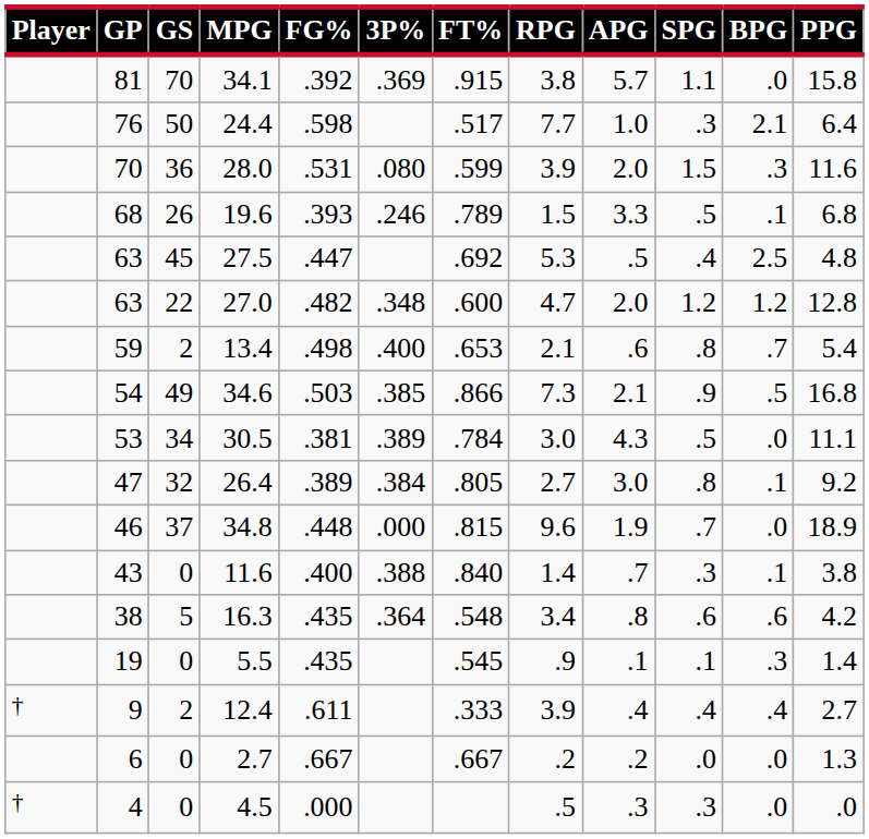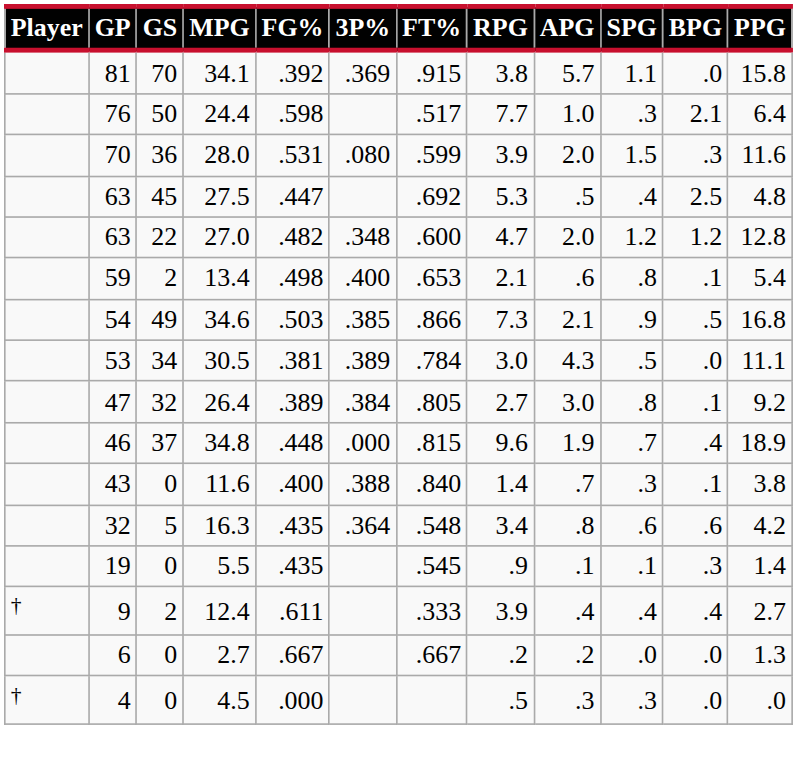 <table class="wikitable sortable" style="text-align:right;">
 <tr>
 <th style="background:#010101; color:#FFFFFF; border-top:#C8102E 3px solid; border-bottom:#C8102E 3px solid;">Player</th>
 <th style="background:#010101; color:#FFFFFF; border-top:#C8102E 3px solid; border-bottom:#C8102E 3px solid;">GP</th>
 <th style="background:#010101; color:#FFFFFF; border-top:#C8102E 3px solid; border-bottom:#C8102E 3px solid;">GS</th>
 <th style="background:#010101; color:#FFFFFF; border-top:#C8102E 3px solid; border-bottom:#C8102E 3px solid;">MPG</th>
 <th style="background:#010101; color:#FFFFFF; border-top:#C8102E 3px solid; border-bottom:#C8102E 3px solid;">FG%</th>
 <th style="background:#010101; color:#FFFFFF; border-top:#C8102E 3px solid; border-bottom:#C8102E 3px solid;">3P%</th>
 <th style="background:#010101; color:#FFFFFF; border-top:#C8102E 3px solid; border-bottom:#C8102E 3px solid;">FT%</th>
 <th style="background:#010101; color:#FFFFFF; border-top:#C8102E 3px solid; border-bottom:#C8102E 3px solid;">RPG</th>
 <th style="background:#010101; color:#FFFFFF; border-top:#C8102E 3px solid; border-bottom:#C8102E 3px solid;">APG</th>
 <th style="background:#010101; color:#FFFFFF; border-top:#C8102E 3px solid; border-bottom:#C8102E 3px solid;">SPG</th>
 <th style="background:#010101; color:#FFFFFF; border-top:#C8102E 3px solid; border-bottom:#C8102E 3px solid;">BPG</th>
 <th style="background:#010101; color:#FFFFFF; border-top:#C8102E 3px solid; border-bottom:#C8102E 3px solid;">PPG</th>
 </tr>
 <tr>
 <td style="text-align:left;"></td>
 <td>81</td>
 <td>70</td>
 <td>34.1</td>
 <td>.392</td>
 <td>.369</td>
 <td>.915</td>
 <td>3.8</td>
 <td>5.7</td>
 <td>1.1</td>
 <td>.0</td>
 <td>15.8</td>
 </tr>
 <tr>
 <td style="text-align:left;"></td>
 <td>76</td>
 <td>50</td>
 <td>24.4</td>
 <td>.598</td>
 <td></td>
 <td>.517</td>
 <td>7.7</td>
 <td>1.0</td>
 <td>.3</td>
 <td>2.1</td>
 <td>6.4</td>
 </tr>
 <tr>
 <td style="text-align:left;"></td>
 <td>70</td>
 <td>36</td>
 <td>28.0</td>
 <td>.531</td>
 <td>.080</td>
 <td>.599</td>
 <td>3.9</td>
 <td>2.0</td>
 <td>1.5</td>
 <td>.3</td>
 <td>11.6</td>
 </tr>
 <tr>
 <td style="text-align:left;"></td>
-<td>68</td>
-<td>26</td>
-<td>19.6</td>
-<td>.393</td>
-<td>.246</td>
-<td>.789</td>
-<td>1.5</td>
-<td>3.3</td>
-<td>.5</td>
-<td>.1</td>
-<td>6.8</td>
-</tr>
-<tr>
-<td style="text-align:left;"></td>
 <td>63</td>
 <td>45</td>
 <td>27.5</td>
 <td>.447</td>
 <td></td>
 <td>.692</td>
 <td>5.3</td>
 <td>.5</td>
 <td>.4</td>
 <td>2.5</td>
 <td>4.8</td>
 </tr>
 <tr>
 <td style="text-align:left;"></td>
 <td>63</td>
 <td>22</td>
 <td>27.0</td>
 <td>.482</td>
 <td>.348</td>
 <td>.600</td>
 <td>4.7</td>
 <td>2.0</td>
 <td>1.2</td>
 <td>1.2</td>
 <td>12.8</td>
 </tr>
 <tr>
 <td style="text-align:left;"></td>
 <td>59</td>
 <td>2</td>
 <td>13.4</td>
 <td>.498</td>
 <td>.400</td>
 <td>.653</td>
 <td>2.1</td>
 <td>.6</td>
 <td>.8</td>
-<td>.7</td>
+<td>.1</td>
 <td>5.4</td>
 </tr>
 <tr>
 <td style="text-align:left;"></td>
 <td>54</td>
 <td>49</td>
 <td>34.6</td>
 <td>.503</td>
 <td>.385</td>
 <td>.866</td>
 <td>7.3</td>
 <td>2.1</td>
 <td>.9</td>
 <td>.5</td>
 <td>16.8</td>
 </tr>
 <tr>
 <td style="text-align:left;"></td>
 <td>53</td>
 <td>34</td>
 <td>30.5</td>
 <td>.381</td>
 <td>.389</td>
 <td>.784</td>
 <td>3.0</td>
 <td>4.3</td>
 <td>.5</td>
 <td>.0</td>
 <td>11.1</td>
 </tr>
 <tr>
 <td style="text-align:left;"></td>
 <td>47</td>
 <td>32</td>
 <td>26.4</td>
 <td>.389</td>
 <td>.384</td>
 <td>.805</td>
 <td>2.7</td>
 <td>3.0</td>
 <td>.8</td>
 <td>.1</td>
 <td>9.2</td>
 </tr>
 <tr>
 <td style="text-align:left;"></td>
 <td>46</td>
 <td>37</td>
 <td>34.8</td>
 <td>.448</td>
 <td>.000</td>
 <td>.815</td>
 <td>9.6</td>
 <td>1.9</td>
 <td>.7</td>
-<td>.0</td>
+<td>.4</td>
 <td>18.9</td>
 </tr>
 <tr>
 <td style="text-align:left;"></td>
 <td>43</td>
 <td>0</td>
 <td>11.6</td>
 <td>.400</td>
 <td>.388</td>
 <td>.840</td>
 <td>1.4</td>
 <td>.7</td>
 <td>.3</td>
 <td>.1</td>
 <td>3.8</td>
 </tr>
 <tr>
 <td style="text-align:left;"></td>
-<td>38</td>
+<td>32</td>
 <td>5</td>
 <td>16.3</td>
 <td>.435</td>
 <td>.364</td>
 <td>.548</td>
 <td>3.4</td>
 <td>.8</td>
 <td>.6</td>
 <td>.6</td>
 <td>4.2</td>
 </tr>
 <tr>
 <td style="text-align:left;"></td>
 <td>19</td>
 <td>0</td>
 <td>5.5</td>
 <td>.435</td>
 <td></td>
 <td>.545</td>
 <td>.9</td>
 <td>.1</td>
 <td>.1</td>
 <td>.3</td>
 <td>1.4</td>
 </tr>
 <tr>
 <td style="text-align:left;"><sup>†</sup></td>
 <td>9</td>
 <td>2</td>
 <td>12.4</td>
 <td>.611</td>
 <td></td>
 <td>.333</td>
 <td>3.9</td>
 <td>.4</td>
 <td>.4</td>
 <td>.4</td>
 <td>2.7</td>
 </tr>
 <tr>
 <td style="text-align:left;"></td>
 <td>6</td>
 <td>0</td>
 <td>2.7</td>
 <td>.667</td>
 <td></td>
 <td>.667</td>
 <td>.2</td>
 <td>.2</td>
 <td>.0</td>
 <td>.0</td>
 <td>1.3</td>
 </tr>
 <tr>
 <td style="text-align:left;"><sup>†</sup></td>
 <td>4</td>
 <td>0</td>
 <td>4.5</td>
 <td>.000</td>
 <td></td>
 <td></td>
 <td>.5</td>
 <td>.3</td>
 <td>.3</td>
 <td>.0</td>
 <td>.0</td>
 </tr>
 </table>
